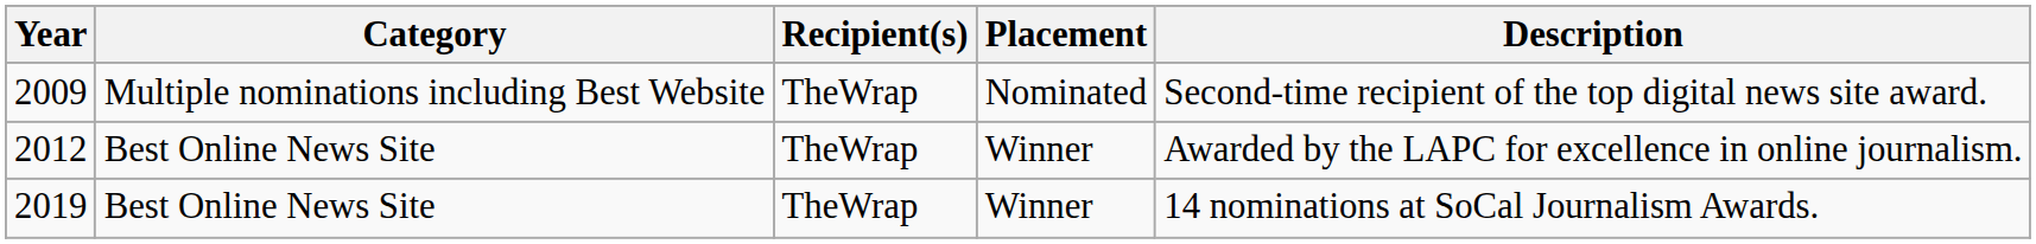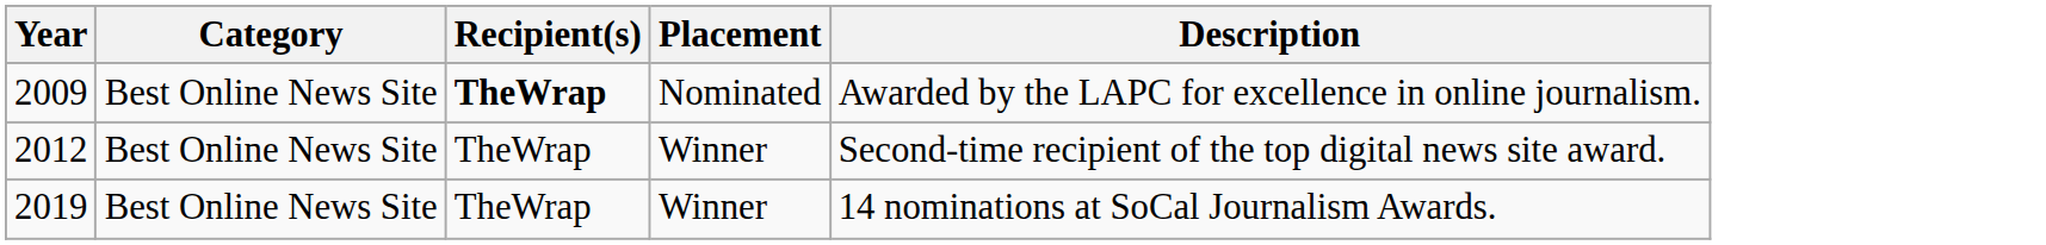 <table class="wikitable sortable">
 <tr>
 <th>Year</th>
 <th>Category</th>
 <th>Recipient(s)</th>
 <th>Placement</th>
 <th>Description</th>
 </tr>
 <tr>
 <td>2009</td>
-<td>Multiple nominations including Best Website</td>
-<td>TheWrap</td>
+<td>Best Online News Site</td>
+<td><strong>TheWrap</strong></td>
 <td>Nominated</td>
-<td>Second-time recipient of the top digital news site award.</td>
+<td>Awarded by the LAPC for excellence in online journalism.</td>
 </tr>
 <tr>
 <td>2012</td>
 <td>Best Online News Site</td>
 <td>TheWrap</td>
 <td>Winner</td>
-<td>Awarded by the LAPC for excellence in online journalism.</td>
+<td>Second-time recipient of the top digital news site award.</td>
 </tr>
 <tr>
 <td>2019</td>
 <td>Best Online News Site</td>
 <td>TheWrap</td>
 <td>Winner</td>
 <td>14 nominations at SoCal Journalism Awards.</td>
 </tr>
 </table>
